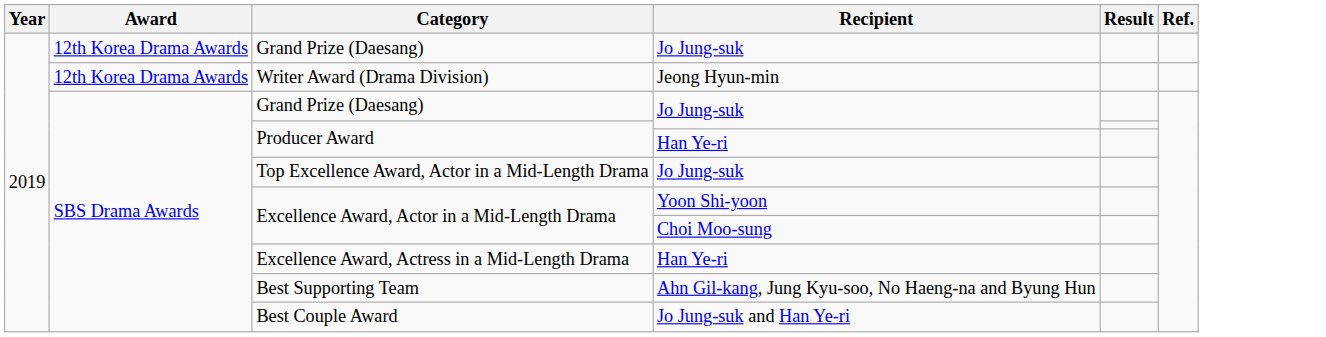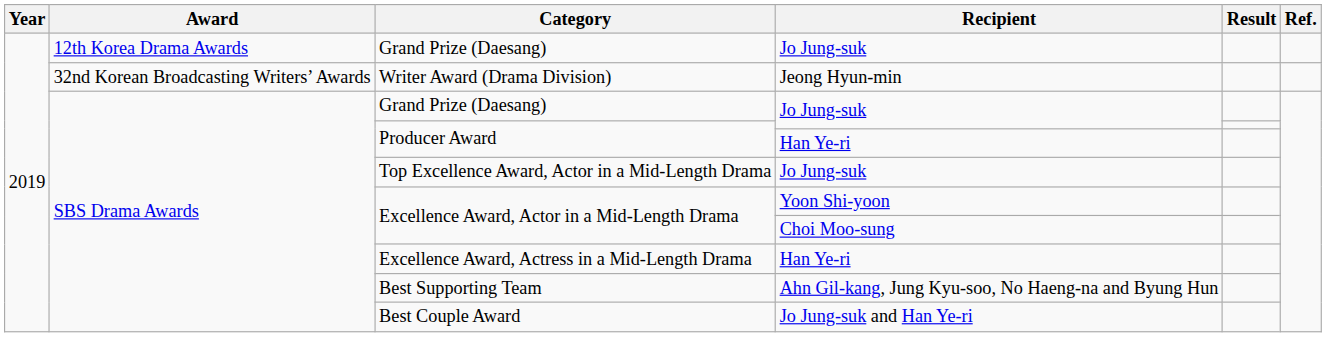 <table class="wikitable">
 <tr>
 <th>Year</th>
 <th>Award</th>
 <th>Category</th>
 <th>Recipient</th>
 <th>Result</th>
 <th>Ref.</th>
 </tr>
 <tr>
 <td rowspan=11>2019</td>
 <td><a href='#'>12th Korea Drama Awards</a></td>
 <td>Grand Prize (Daesang)</td>
 <td><a href='#'>Jo Jung-suk</a></td>
 <td></td>
 <td></td>
 </tr>
 <tr>
-<td><a href='#'>12th Korea Drama Awards</a></td>
+<td>32nd Korean Broadcasting Writers’ Awards</td>
 <td>Writer Award (Drama Division)</td>
 <td>Jeong Hyun-min</td>
 <td></td>
 <td></td>
 </tr>
 <tr>
 <td rowspan=9><a href='#'>SBS Drama Awards</a></td>
 <td>Grand Prize (Daesang)</td>
 <td rowspan=2><a href='#'>Jo Jung-suk</a></td>
 <td></td>
 <td rowspan=9></td>
 </tr>
 <tr>
 <td rowspan=2>Producer Award</td>
 <td></td>
 </tr>
 <tr>
 <td><a href='#'>Han Ye-ri</a></td>
 <td></td>
 </tr>
 <tr>
 <td>Top Excellence Award, Actor in a Mid-Length Drama</td>
 <td><a href='#'>Jo Jung-suk</a></td>
 <td></td>
 </tr>
 <tr>
 <td rowspan=2>Excellence Award, Actor in a Mid-Length Drama</td>
 <td><a href='#'>Yoon Shi-yoon</a></td>
 <td></td>
 </tr>
 <tr>
 <td><a href='#'>Choi Moo-sung</a></td>
 <td></td>
 </tr>
 <tr>
 <td>Excellence Award, Actress in a Mid-Length Drama</td>
 <td><a href='#'>Han Ye-ri</a></td>
 <td></td>
 </tr>
 <tr>
 <td>Best Supporting Team</td>
 <td><a href='#'>Ahn Gil-kang</a>, Jung Kyu-soo, No Haeng-na and Byung Hun</td>
 <td></td>
 </tr>
 <tr>
 <td>Best Couple Award</td>
 <td><a href='#'>Jo Jung-suk</a> and <a href='#'>Han Ye-ri</a></td>
 <td></td>
 </tr>
 </table>
